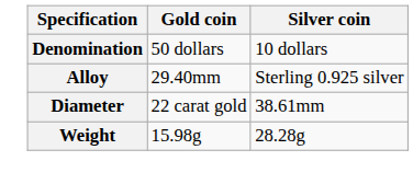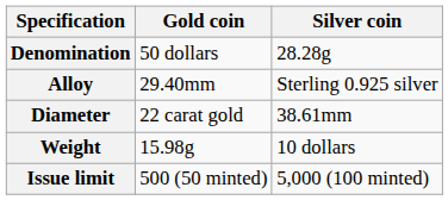 <table class="wikitable" style="float: right;">
 <tr>
 <th>Specification</th>
 <th>Gold coin</th>
 <th>Silver coin</th>
 </tr>
 <tr>
 <th>Denomination</th>
 <td>50 dollars</td>
-<td>10 dollars</td>
+<td>28.28g</td>
 </tr>
 <tr>
 <th>Alloy</th>
 <td>29.40mm</td>
 <td>Sterling 0.925 silver</td>
 </tr>
 <tr>
 <th>Diameter</th>
 <td>22 carat gold</td>
 <td>38.61mm</td>
 </tr>
 <tr>
 <th>Weight</th>
 <td>15.98g</td>
-<td>28.28g</td>
+<td>10 dollars</td>
+</tr>
+<tr>
+<th>Issue limit</th>
+<td>500 (50 minted)</td>
+<td>5,000 (100 minted)</td>
 </tr>
 </table>
